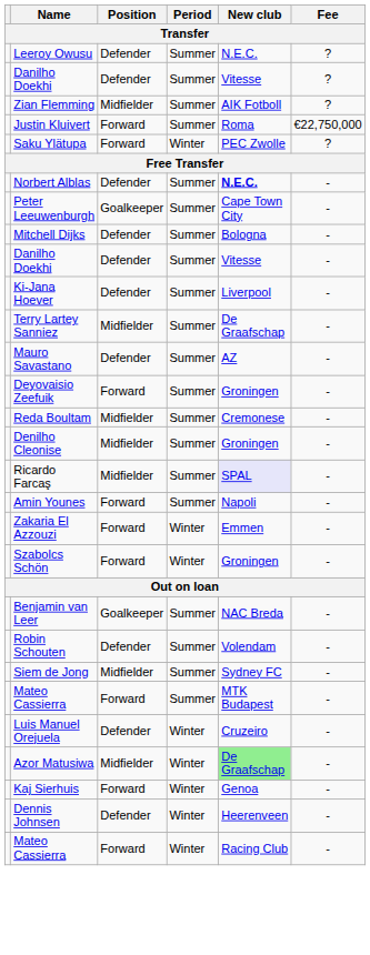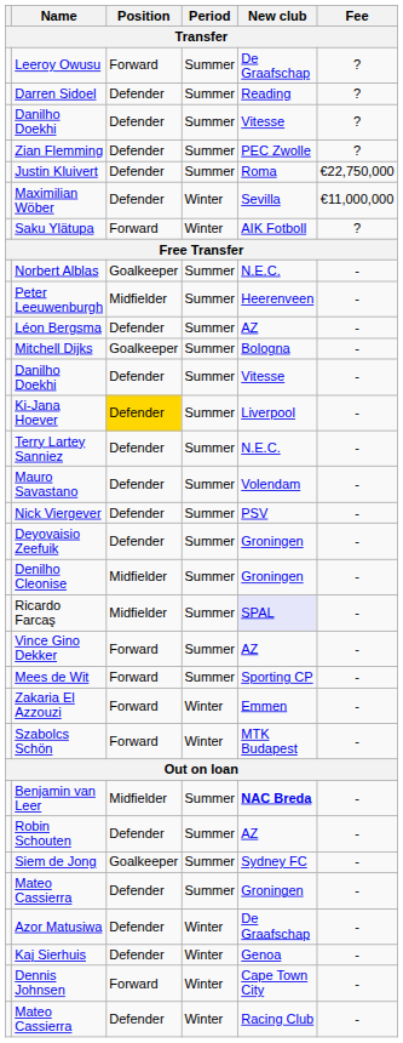 <table class="wikitable" style="width:45%; font-size:85%;">
 <tr>
 <th width="2%"></th>
 <th width="5%">Name</th>
 <th width="5%">Position</th>
 <th width="5%">Period</th>
 <th width="5%">New club</th>
 <th width="5%">Fee</th>
 </tr>
 <tr>
 <th colspan="6" align="center">Transfer</th>
 </tr>
 <tr>
 <td align=center></td>
 <td align=left> <a href='#'>Leeroy Owusu</a></td>
+<td align=left>Forward</td>
+<td align=left>Summer</td>
+<td align=left> <a href='#'>De Graafschap</a></td>
+<td align=center>?</td>
+</tr>
+<tr>
+<td align=center></td>
+<td align=left> <a href='#'>Darren Sidoel</a></td>
 <td align=left>Defender</td>
 <td align=left>Summer</td>
-<td align=left> <a href='#'>N.E.C.</a></td>
+<td align=left> <a href='#'>Reading</a></td>
 <td align=center>?</td>
 </tr>
 <tr>
 <td align=center></td>
 <td align=left> <a href='#'>Danilho Doekhi</a></td>
 <td align=left>Defender</td>
 <td align=left>Summer</td>
 <td align=left> <a href='#'>Vitesse</a></td>
 <td align=center>?</td>
 </tr>
 <tr>
 <td align=center></td>
 <td align=left> <a href='#'>Zian Flemming</a></td>
-<td align=left>Midfielder</td>
+<td align=left>Defender</td>
 <td align=left>Summer</td>
-<td align=left> <a href='#'>AIK Fotboll</a></td>
+<td align=left> <a href='#'>PEC Zwolle</a></td>
 <td align=center>?</td>
 </tr>
 <tr>
 <td align=center></td>
 <td align=left> <a href='#'>Justin Kluivert</a></td>
-<td align=left>Forward</td>
+<td align=left>Defender</td>
 <td align=left>Summer</td>
 <td align=left> <a href='#'>Roma</a></td>
 <td align=center>€22,750,000</td>
 </tr>
 <tr>
 <td align=center></td>
+<td align=left> <a href='#'>Maximilian Wöber</a></td>
+<td align=left>Defender</td>
+<td align=left>Winter</td>
+<td align=left> <a href='#'>Sevilla</a></td>
+<td align=center>€11,000,000</td>
+</tr>
+<tr>
+<td align=center></td>
 <td align=left> <a href='#'>Saku Ylätupa</a></td>
 <td align=left>Forward</td>
 <td align=left>Winter</td>
-<td align=left> <a href='#'>PEC Zwolle</a></td>
+<td align=left> <a href='#'>AIK Fotboll</a></td>
 <td align=center>?</td>
 </tr>
 <tr>
 <th colspan="6" align="center">Free Transfer</th>
 </tr>
 <tr>
 <td align=center></td>
 <td align=left> <a href='#'>Norbert Alblas</a></td>
-<td align=left>Defender</td>
+<td align=left>Goalkeeper</td>
 <td align=left>Summer</td>
-<td align=left><strong> <a href='#'>N.E.C.</a></strong></td>
+<td align=left> <a href='#'>N.E.C.</a></td>
 <td align=center>-</td>
 </tr>
 <tr>
 <td align=center></td>
 <td align=left> <a href='#'>Peter Leeuwenburgh</a></td>
-<td align=left>Goalkeeper</td>
+<td align=left>Midfielder</td>
 <td align=left>Summer</td>
-<td align=left> <a href='#'>Cape Town City</a></td>
+<td align=left> <a href='#'>Heerenveen</a></td>
+<td align=center>-</td>
+</tr>
+<tr>
+<td align=center></td>
+<td align=left> <a href='#'>Léon Bergsma</a></td>
+<td align=left>Defender</td>
+<td align=left>Summer</td>
+<td align=left> <a href='#'>AZ</a></td>
 <td align=center>-</td>
 </tr>
 <tr>
 <td align=center></td>
 <td align=left> <a href='#'>Mitchell Dijks</a></td>
-<td align=left>Defender</td>
+<td align=left>Goalkeeper</td>
 <td align=left>Summer</td>
 <td align=left> <a href='#'>Bologna</a></td>
 <td align=center>-</td>
 </tr>
 <tr>
 <td align=center></td>
 <td align=left> <a href='#'>Danilho Doekhi</a></td>
 <td align=left>Defender</td>
 <td align=left>Summer</td>
 <td align=left> <a href='#'>Vitesse</a></td>
 <td align=center>-</td>
 </tr>
 <tr>
 <td align=center></td>
 <td align=left> <a href='#'>Ki-Jana Hoever</a></td>
-<td align=left>Defender</td>
+<td align=left style="background: gold;">Defender</td>
 <td align=left>Summer</td>
 <td align=left> <a href='#'>Liverpool</a></td>
 <td align=center>-</td>
 </tr>
 <tr>
 <td align=center></td>
 <td align=left> <a href='#'>Terry Lartey Sanniez</a></td>
-<td align=left>Midfielder</td>
+<td align=left>Defender</td>
 <td align=left>Summer</td>
-<td align=left> <a href='#'>De Graafschap</a></td>
+<td align=left> <a href='#'>N.E.C.</a></td>
 <td align=center>-</td>
 </tr>
 <tr>
 <td align=center></td>
 <td align=left> <a href='#'>Mauro Savastano</a></td>
 <td align=left>Defender</td>
 <td align=left>Summer</td>
-<td align=left> <a href='#'>AZ</a></td>
+<td align=left> <a href='#'>Volendam</a></td>
+<td align=center>-</td>
+</tr>
+<tr>
+<td align=center></td>
+<td align=left> <a href='#'>Nick Viergever</a></td>
+<td align=left>Defender</td>
+<td align=left>Summer</td>
+<td align=left> <a href='#'>PSV</a></td>
 <td align=center>-</td>
 </tr>
 <tr>
 <td align=center></td>
 <td align=left> <a href='#'>Deyovaisio Zeefuik</a></td>
-<td align=left>Forward</td>
+<td align=left>Defender</td>
 <td align=left>Summer</td>
 <td align=left> <a href='#'>Groningen</a></td>
-<td align=center>-</td>
-</tr>
-<tr>
-<td align=center></td>
-<td align=left> <a href='#'>Reda Boultam</a></td>
-<td align=left>Midfielder</td>
-<td align=left>Summer</td>
-<td align=left> <a href='#'>Cremonese</a></td>
 <td align=center>-</td>
 </tr>
 <tr>
 <td align=center></td>
 <td align=left> <a href='#'>Denilho Cleonise</a></td>
 <td align=left>Midfielder</td>
 <td align=left>Summer</td>
 <td align=left> <a href='#'>Groningen</a></td>
 <td align=center>-</td>
 </tr>
 <tr>
 <td align=center></td>
 <td align=left> Ricardo Farcaş</td>
 <td align=left>Midfielder</td>
 <td align=left>Summer</td>
 <td align=left style="background: lavender;"> <a href='#'>SPAL</a></td>
 <td align=center>-</td>
 </tr>
 <tr>
 <td align=center></td>
-<td align=left> <a href='#'>Amin Younes</a></td>
+<td align=left> <a href='#'>Vince Gino Dekker</a></td>
 <td align=left>Forward</td>
 <td align=left>Summer</td>
-<td align=left> <a href='#'>Napoli</a></td>
+<td align=left> <a href='#'>AZ</a></td>
+<td align=center>-</td>
+</tr>
+<tr>
+<td align=center></td>
+<td align=left> <a href='#'>Mees de Wit</a></td>
+<td align=left>Forward</td>
+<td align=left>Summer</td>
+<td align=left> <a href='#'>Sporting CP</a></td>
 <td align=center>-</td>
 </tr>
 <tr>
 <td align=center></td>
 <td align=left> <a href='#'>Zakaria El Azzouzi</a></td>
 <td align=left>Forward</td>
 <td align=left>Winter</td>
 <td align=left> <a href='#'>Emmen</a></td>
 <td align=center>-</td>
 </tr>
 <tr>
 <td align=center></td>
 <td align=left> <a href='#'>Szabolcs Schön</a></td>
 <td align=left>Forward</td>
 <td align=left>Winter</td>
-<td align=left> <a href='#'>Groningen</a></td>
+<td align=left> <a href='#'>MTK Budapest</a></td>
 <td align=center>-</td>
 </tr>
 <tr>
 <th colspan="6" align="center">Out on loan</th>
 </tr>
 <tr>
 <td align=center></td>
 <td align=left> <a href='#'>Benjamin van Leer</a></td>
-<td align=left>Goalkeeper</td>
+<td align=left>Midfielder</td>
 <td align=left>Summer</td>
-<td align=left> <a href='#'>NAC Breda</a></td>
+<td align=left><strong> <a href='#'>NAC Breda</a></strong></td>
 <td align=center>-</td>
 </tr>
 <tr>
 <td align=center></td>
 <td align=left> <a href='#'>Robin Schouten</a></td>
 <td align=left>Defender</td>
 <td align=left>Summer</td>
-<td align=left> <a href='#'>Volendam</a></td>
+<td align=left> <a href='#'>AZ</a></td>
 <td align=center>-</td>
 </tr>
 <tr>
 <td align=center></td>
 <td align=left> <a href='#'>Siem de Jong</a></td>
-<td align=left>Midfielder</td>
+<td align=left>Goalkeeper</td>
 <td align=left>Summer</td>
 <td align=left> <a href='#'>Sydney FC</a></td>
 <td align=center>-</td>
 </tr>
 <tr>
 <td align=center></td>
 <td align=left> <a href='#'>Mateo Cassierra</a></td>
-<td align=left>Forward</td>
+<td align=left>Defender</td>
 <td align=left>Summer</td>
-<td align=left> <a href='#'>MTK Budapest</a></td>
-<td align=center>-</td>
-</tr>
-<tr>
-<td align=center></td>
-<td align=left> <a href='#'>Luis Manuel Orejuela</a></td>
-<td align=left>Defender</td>
-<td align=left>Winter</td>
-<td align=left> <a href='#'>Cruzeiro</a></td>
+<td align=left> <a href='#'>Groningen</a></td>
 <td align=center>-</td>
 </tr>
 <tr>
 <td align=center></td>
 <td align=left> <a href='#'>Azor Matusiwa</a></td>
-<td align=left>Midfielder</td>
+<td align=left>Defender</td>
 <td align=left>Winter</td>
-<td align=left style="background: lightgreen;"> <a href='#'>De Graafschap</a></td>
+<td align=left> <a href='#'>De Graafschap</a></td>
 <td align=center>-</td>
 </tr>
 <tr>
 <td align=center></td>
 <td align=left> <a href='#'>Kaj Sierhuis</a></td>
-<td align=left>Forward</td>
+<td align=left>Defender</td>
 <td align=left>Winter</td>
 <td align=left> <a href='#'>Genoa</a></td>
 <td align=center>-</td>
 </tr>
 <tr>
 <td align=center></td>
 <td align=left> <a href='#'>Dennis Johnsen</a></td>
-<td align=left>Defender</td>
+<td align=left>Forward</td>
 <td align=left>Winter</td>
-<td align=left> <a href='#'>Heerenveen</a></td>
+<td align=left> <a href='#'>Cape Town City</a></td>
 <td align=center>-</td>
 </tr>
 <tr>
 <td align=center></td>
 <td align=left> <a href='#'>Mateo Cassierra</a></td>
-<td align=left>Forward</td>
+<td align=left>Defender</td>
 <td align=left>Winter</td>
 <td align=left> <a href='#'>Racing Club</a></td>
 <td align=center>-</td>
 </tr>
 </table>
